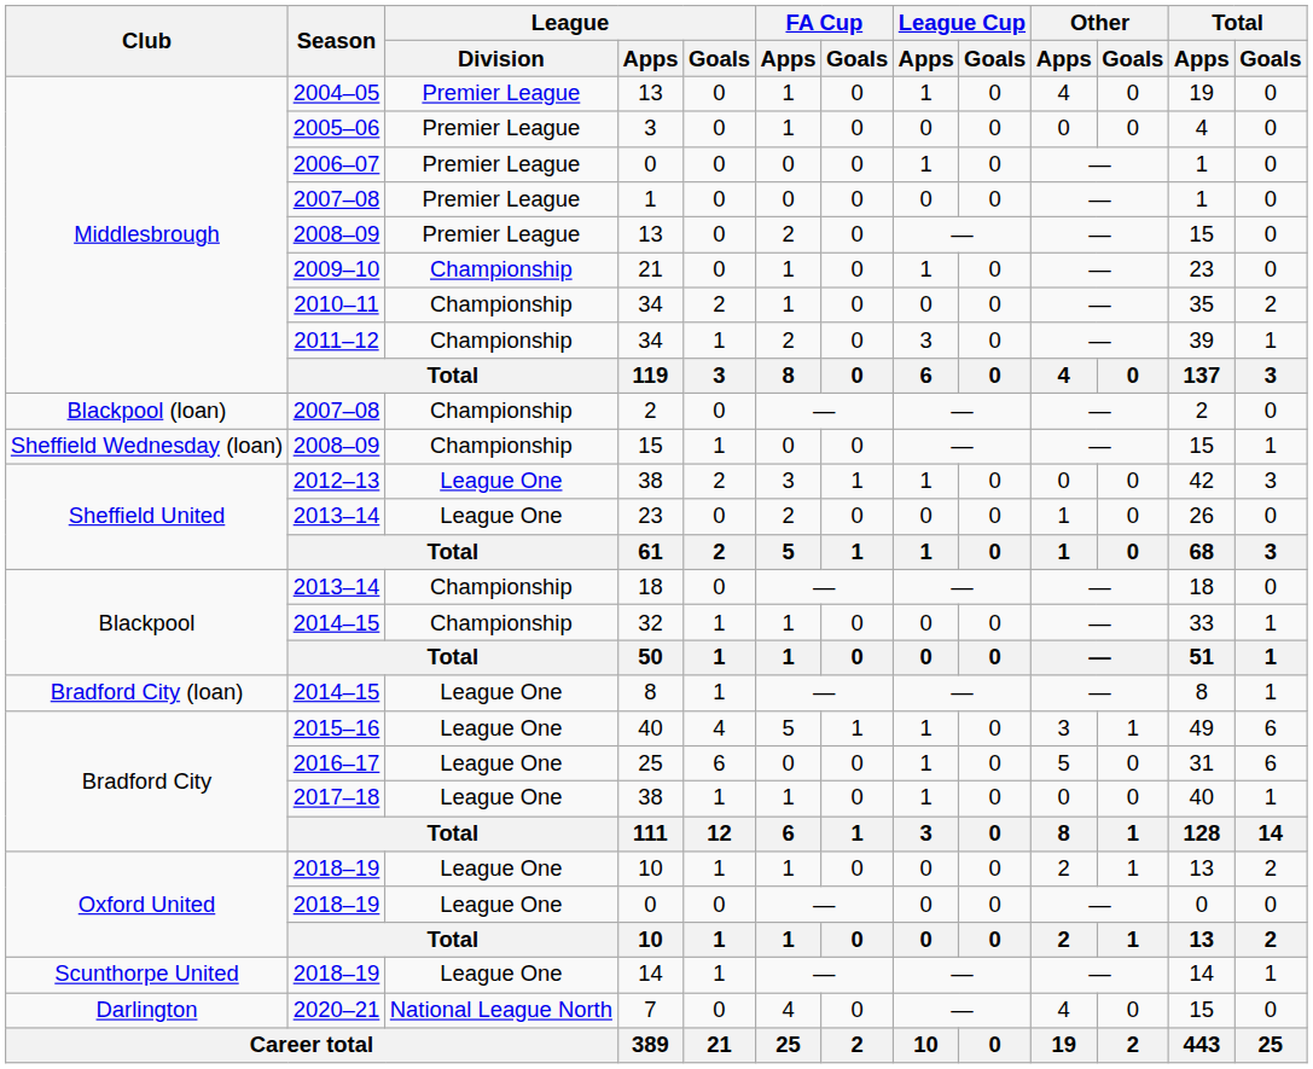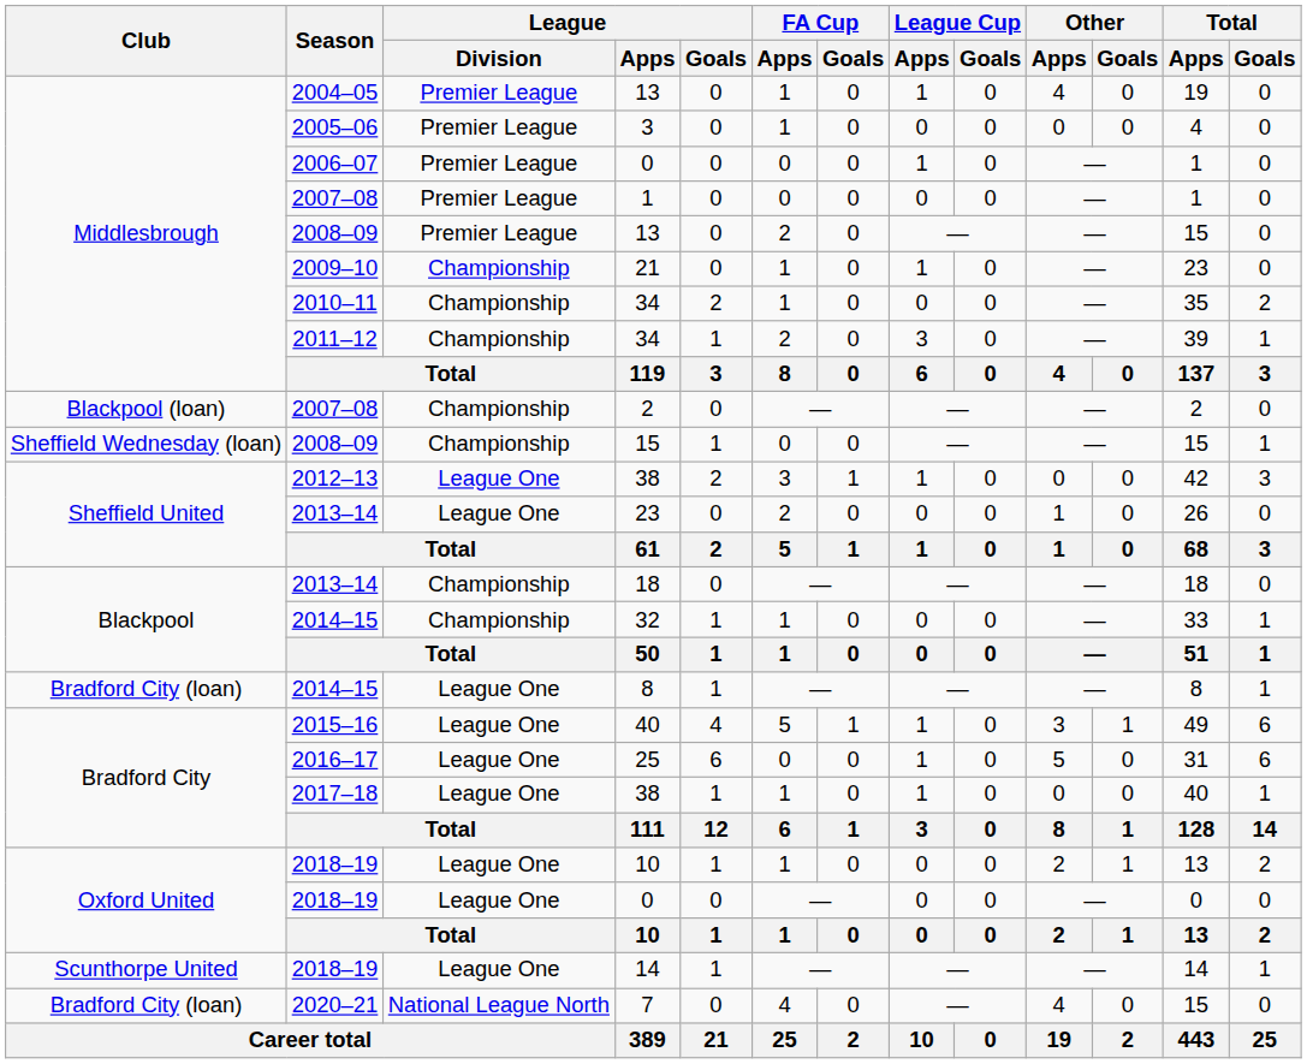 <table class="wikitable" style="text-align: center;">
 <tr>
 <th rowspan="2">Club</th>
 <th rowspan="2">Season</th>
 <th colspan="3">League</th>
 <th colspan="2"><a href='#'>FA Cup</a></th>
 <th colspan="2"><a href='#'>League Cup</a></th>
 <th colspan="2">Other</th>
 <th colspan="2">Total</th>
 </tr>
 <tr>
 <th>Division</th>
 <th>Apps</th>
 <th>Goals</th>
 <th>Apps</th>
 <th>Goals</th>
 <th>Apps</th>
 <th>Goals</th>
 <th>Apps</th>
 <th>Goals</th>
 <th>Apps</th>
 <th>Goals</th>
 </tr>
 <tr>
 <td rowspan="9"><a href='#'>Middlesbrough</a></td>
 <td><a href='#'>2004–05</a></td>
 <td><a href='#'>Premier League</a></td>
 <td>13</td>
 <td>0</td>
 <td>1</td>
 <td>0</td>
 <td>1</td>
 <td>0</td>
 <td>4</td>
 <td>0</td>
 <td>19</td>
 <td>0</td>
 </tr>
 <tr>
 <td><a href='#'>2005–06</a></td>
 <td>Premier League</td>
 <td>3</td>
 <td>0</td>
 <td>1</td>
 <td>0</td>
 <td>0</td>
 <td>0</td>
 <td>0</td>
 <td>0</td>
 <td>4</td>
 <td>0</td>
 </tr>
 <tr>
 <td><a href='#'>2006–07</a></td>
 <td>Premier League</td>
 <td>0</td>
 <td>0</td>
 <td>0</td>
 <td>0</td>
 <td>1</td>
 <td>0</td>
 <td colspan="2">—</td>
 <td>1</td>
 <td>0</td>
 </tr>
 <tr>
 <td><a href='#'>2007–08</a></td>
 <td>Premier League</td>
 <td>1</td>
 <td>0</td>
 <td>0</td>
 <td>0</td>
 <td>0</td>
 <td>0</td>
 <td colspan="2">—</td>
 <td>1</td>
 <td>0</td>
 </tr>
 <tr>
 <td><a href='#'>2008–09</a></td>
 <td>Premier League</td>
 <td>13</td>
 <td>0</td>
 <td>2</td>
 <td>0</td>
 <td colspan="2">—</td>
 <td colspan="2">—</td>
 <td>15</td>
 <td>0</td>
 </tr>
 <tr>
 <td><a href='#'>2009–10</a></td>
 <td><a href='#'>Championship</a></td>
 <td>21</td>
 <td>0</td>
 <td>1</td>
 <td>0</td>
 <td>1</td>
 <td>0</td>
 <td colspan="2">—</td>
 <td>23</td>
 <td>0</td>
 </tr>
 <tr>
 <td><a href='#'>2010–11</a></td>
 <td>Championship</td>
 <td>34</td>
 <td>2</td>
 <td>1</td>
 <td>0</td>
 <td>0</td>
 <td>0</td>
 <td colspan="2">—</td>
 <td>35</td>
 <td>2</td>
 </tr>
 <tr>
 <td><a href='#'>2011–12</a></td>
 <td>Championship</td>
 <td>34</td>
 <td>1</td>
 <td>2</td>
 <td>0</td>
 <td>3</td>
 <td>0</td>
 <td colspan="2">—</td>
 <td>39</td>
 <td>1</td>
 </tr>
 <tr>
 <th colspan="2">Total</th>
 <th>119</th>
 <th>3</th>
 <th>8</th>
 <th>0</th>
 <th>6</th>
 <th>0</th>
 <th>4</th>
 <th>0</th>
 <th>137</th>
 <th>3</th>
 </tr>
 <tr>
 <td><a href='#'>Blackpool</a> (loan)</td>
 <td><a href='#'>2007–08</a></td>
 <td>Championship</td>
 <td>2</td>
 <td>0</td>
 <td colspan="2">—</td>
 <td colspan="2">—</td>
 <td colspan="2">—</td>
 <td>2</td>
 <td>0</td>
 </tr>
 <tr>
 <td><a href='#'>Sheffield Wednesday</a> (loan)</td>
 <td><a href='#'>2008–09</a></td>
 <td>Championship</td>
 <td>15</td>
 <td>1</td>
 <td>0</td>
 <td>0</td>
 <td colspan="2">—</td>
 <td colspan="2">—</td>
 <td>15</td>
 <td>1</td>
 </tr>
 <tr>
 <td rowspan="3"><a href='#'>Sheffield United</a></td>
 <td><a href='#'>2012–13</a></td>
 <td><a href='#'>League One</a></td>
 <td>38</td>
 <td>2</td>
 <td>3</td>
 <td>1</td>
 <td>1</td>
 <td>0</td>
 <td>0</td>
 <td>0</td>
 <td>42</td>
 <td>3</td>
 </tr>
 <tr>
 <td><a href='#'>2013–14</a></td>
 <td>League One</td>
 <td>23</td>
 <td>0</td>
 <td>2</td>
 <td>0</td>
 <td>0</td>
 <td>0</td>
 <td>1</td>
 <td>0</td>
 <td>26</td>
 <td>0</td>
 </tr>
 <tr>
 <th colspan="2">Total</th>
 <th>61</th>
 <th>2</th>
 <th>5</th>
 <th>1</th>
 <th>1</th>
 <th>0</th>
 <th>1</th>
 <th>0</th>
 <th>68</th>
 <th>3</th>
 </tr>
 <tr>
 <td rowspan="3">Blackpool</td>
 <td><a href='#'>2013–14</a></td>
 <td>Championship</td>
 <td>18</td>
 <td>0</td>
 <td colspan="2">—</td>
 <td colspan="2">—</td>
 <td colspan="2">—</td>
 <td>18</td>
 <td>0</td>
 </tr>
 <tr>
 <td><a href='#'>2014–15</a></td>
 <td>Championship</td>
 <td>32</td>
 <td>1</td>
 <td>1</td>
 <td>0</td>
 <td>0</td>
 <td>0</td>
 <td colspan="2">—</td>
 <td>33</td>
 <td>1</td>
 </tr>
 <tr>
 <th colspan="2">Total</th>
 <th>50</th>
 <th>1</th>
 <th>1</th>
 <th>0</th>
 <th>0</th>
 <th>0</th>
 <th colspan="2">—</th>
 <th>51</th>
 <th>1</th>
 </tr>
 <tr>
 <td><a href='#'>Bradford City</a> (loan)</td>
 <td><a href='#'>2014–15</a></td>
 <td>League One</td>
 <td>8</td>
 <td>1</td>
 <td colspan="2">—</td>
 <td colspan="2">—</td>
 <td colspan="2">—</td>
 <td>8</td>
 <td>1</td>
 </tr>
 <tr>
 <td rowspan="4">Bradford City</td>
 <td><a href='#'>2015–16</a></td>
 <td>League One</td>
 <td>40</td>
 <td>4</td>
 <td>5</td>
 <td>1</td>
 <td>1</td>
 <td>0</td>
 <td>3</td>
 <td>1</td>
 <td>49</td>
 <td>6</td>
 </tr>
 <tr>
 <td><a href='#'>2016–17</a></td>
 <td>League One</td>
 <td>25</td>
 <td>6</td>
 <td>0</td>
 <td>0</td>
 <td>1</td>
 <td>0</td>
 <td>5</td>
 <td>0</td>
 <td>31</td>
 <td>6</td>
 </tr>
 <tr>
 <td><a href='#'>2017–18</a></td>
 <td>League One</td>
 <td>38</td>
 <td>1</td>
 <td>1</td>
 <td>0</td>
 <td>1</td>
 <td>0</td>
 <td>0</td>
 <td>0</td>
 <td>40</td>
 <td>1</td>
 </tr>
 <tr>
 <th colspan="2">Total</th>
 <th>111</th>
 <th>12</th>
 <th>6</th>
 <th>1</th>
 <th>3</th>
 <th>0</th>
 <th>8</th>
 <th>1</th>
 <th>128</th>
 <th>14</th>
 </tr>
 <tr>
 <td rowspan="3"><a href='#'>Oxford United</a></td>
 <td><a href='#'>2018–19</a></td>
 <td>League One</td>
 <td>10</td>
 <td>1</td>
 <td>1</td>
 <td>0</td>
 <td>0</td>
 <td>0</td>
 <td>2</td>
 <td>1</td>
 <td>13</td>
 <td>2</td>
 </tr>
 <tr>
 <td><a href='#'>2018–19</a></td>
 <td>League One</td>
 <td>0</td>
 <td>0</td>
 <td colspan="2">—</td>
 <td>0</td>
 <td>0</td>
 <td colspan="2">—</td>
 <td>0</td>
 <td>0</td>
 </tr>
 <tr>
 <th colspan="2">Total</th>
 <th>10</th>
 <th>1</th>
 <th>1</th>
 <th>0</th>
 <th>0</th>
 <th>0</th>
 <th>2</th>
 <th>1</th>
 <th>13</th>
 <th>2</th>
 </tr>
 <tr>
 <td><a href='#'>Scunthorpe United</a></td>
 <td><a href='#'>2018–19</a></td>
 <td>League One</td>
 <td>14</td>
 <td>1</td>
 <td colspan="2">—</td>
 <td colspan="2">—</td>
 <td colspan="2">—</td>
 <td>14</td>
 <td>1</td>
 </tr>
 <tr>
-<td><a href='#'>Darlington</a></td>
+<td><a href='#'>Bradford City</a> (loan)</td>
 <td><a href='#'>2020–21</a></td>
 <td><a href='#'>National League North</a></td>
 <td>7</td>
 <td>0</td>
 <td>4</td>
 <td>0</td>
 <td colspan=2>—</td>
 <td>4</td>
 <td>0</td>
 <td>15</td>
 <td>0</td>
 </tr>
 <tr>
 <th colspan="3">Career total</th>
 <th>389</th>
 <th>21</th>
 <th>25</th>
 <th>2</th>
 <th>10</th>
 <th>0</th>
 <th>19</th>
 <th>2</th>
 <th>443</th>
 <th>25</th>
 </tr>
 </table>
